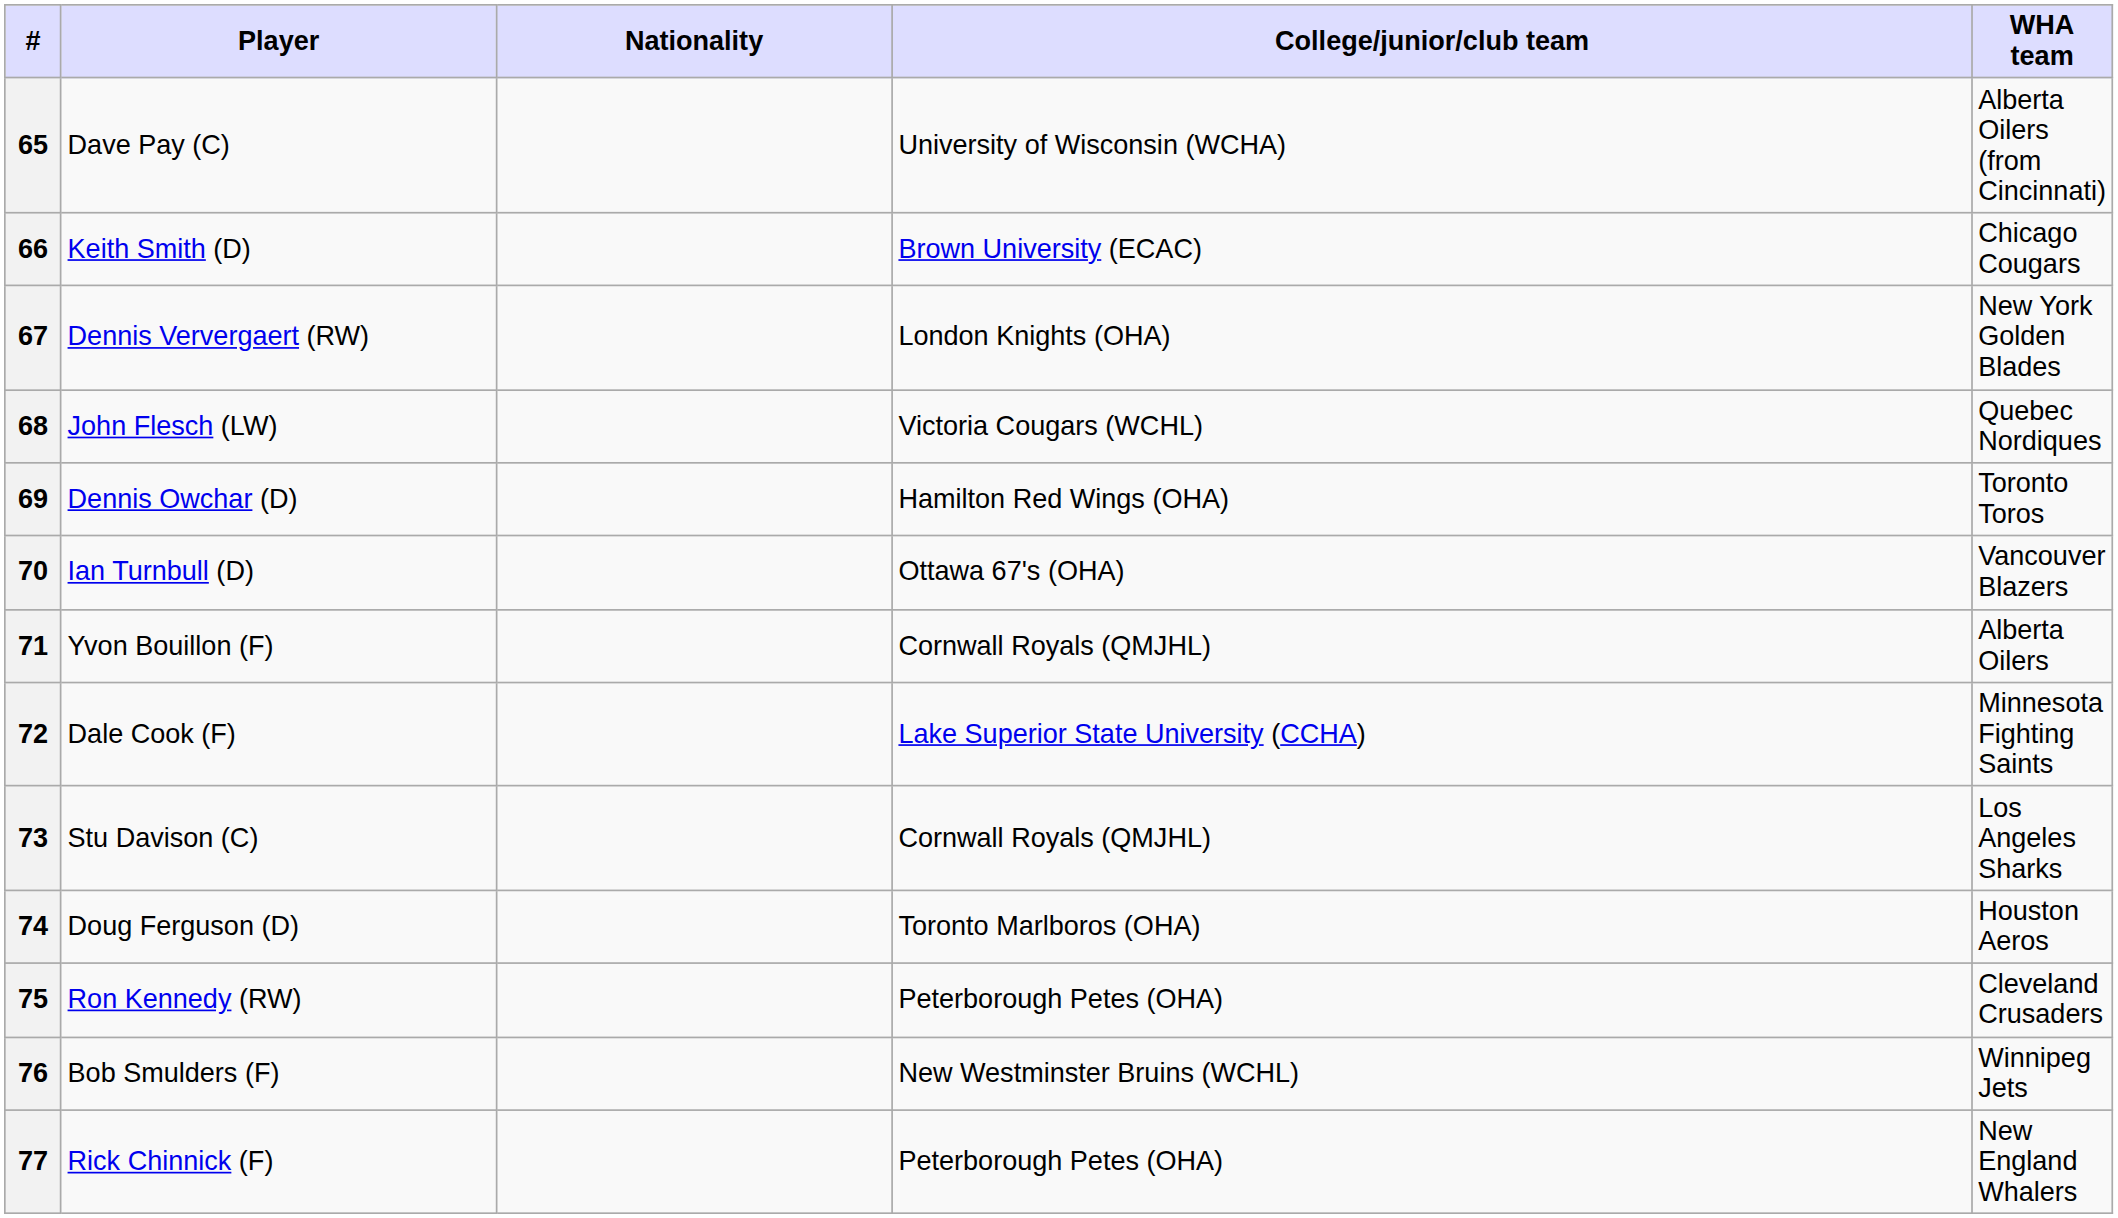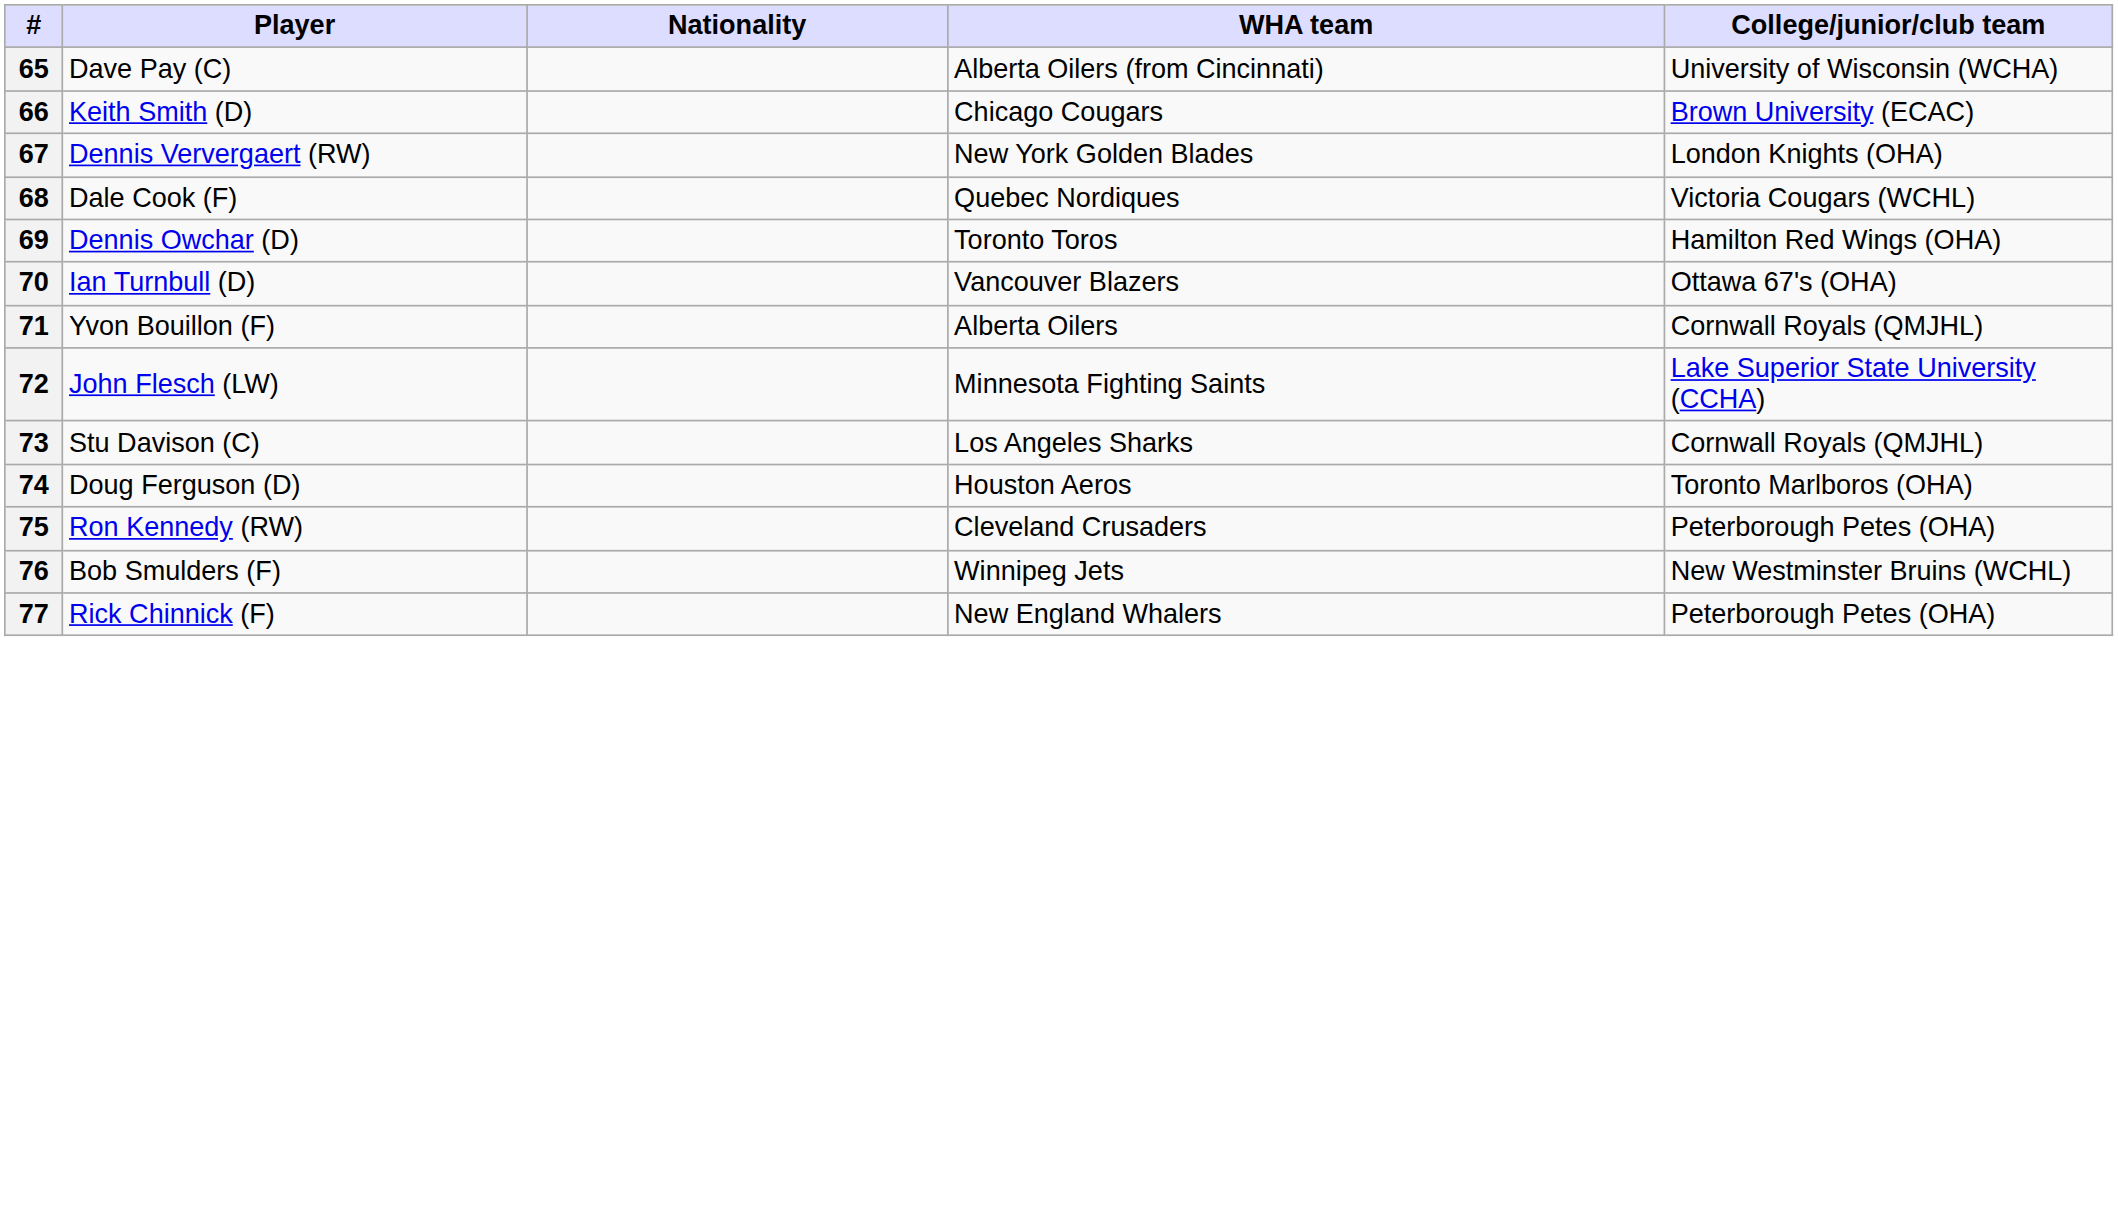 <table class="wikitable">
 <tr>
 <th style="background:#ddf; width:2.75%;">#</th>
 <th style="background:#ddf; width:22.0%;">Player</th>
 <th style="background:#ddf; width:20.0%;">Nationality</th>
+<th style="background:#ddf; width:34.0%;">WHA team</th>
 <th style="background:#ddf; width:100.0%;">College/junior/club team</th>
-<th style="background:#ddf; width:34.0%;">WHA team</th>
 </tr>
 <tr>
 <th>65</th>
 <td>Dave Pay (C)</td>
 <td></td>
+<td>Alberta Oilers (from Cincinnati)</td>
 <td>University of Wisconsin (WCHA)</td>
-<td>Alberta Oilers (from Cincinnati)</td>
 </tr>
 <tr>
 <th>66</th>
 <td><a href='#'>Keith Smith</a> (D)</td>
 <td></td>
+<td>Chicago Cougars</td>
 <td><a href='#'>Brown University</a> (ECAC)</td>
-<td>Chicago Cougars</td>
 </tr>
 <tr>
 <th>67</th>
 <td><a href='#'>Dennis Ververgaert</a> (RW)</td>
 <td></td>
+<td>New York Golden Blades</td>
 <td>London Knights (OHA)</td>
-<td>New York Golden Blades</td>
 </tr>
 <tr>
 <th>68</th>
-<td><a href='#'>John Flesch</a> (LW)</td>
+<td>Dale Cook (F)</td>
 <td></td>
+<td>Quebec Nordiques</td>
 <td>Victoria Cougars (WCHL)</td>
-<td>Quebec Nordiques</td>
 </tr>
 <tr>
 <th>69</th>
 <td><a href='#'>Dennis Owchar</a> (D)</td>
 <td></td>
+<td>Toronto Toros</td>
 <td>Hamilton Red Wings (OHA)</td>
-<td>Toronto Toros</td>
 </tr>
 <tr>
 <th>70</th>
 <td><a href='#'>Ian Turnbull</a> (D)</td>
 <td></td>
+<td>Vancouver Blazers</td>
 <td>Ottawa 67's (OHA)</td>
-<td>Vancouver Blazers</td>
 </tr>
 <tr>
 <th>71</th>
 <td>Yvon Bouillon (F)</td>
 <td></td>
+<td>Alberta Oilers</td>
 <td>Cornwall Royals (QMJHL)</td>
-<td>Alberta Oilers</td>
 </tr>
 <tr>
 <th>72</th>
-<td>Dale Cook (F)</td>
+<td><a href='#'>John Flesch</a> (LW)</td>
 <td></td>
+<td>Minnesota Fighting Saints</td>
 <td><a href='#'>Lake Superior State University</a> (<a href='#'>CCHA</a>)</td>
-<td>Minnesota Fighting Saints</td>
 </tr>
 <tr>
 <th>73</th>
 <td>Stu Davison (C)</td>
 <td></td>
+<td>Los Angeles Sharks</td>
 <td>Cornwall Royals (QMJHL)</td>
-<td>Los Angeles Sharks</td>
 </tr>
 <tr>
 <th>74</th>
 <td>Doug Ferguson (D)</td>
 <td></td>
+<td>Houston Aeros</td>
 <td>Toronto Marlboros (OHA)</td>
-<td>Houston Aeros</td>
 </tr>
 <tr>
 <th>75</th>
 <td><a href='#'>Ron Kennedy</a> (RW)</td>
 <td></td>
+<td>Cleveland Crusaders</td>
 <td>Peterborough Petes (OHA)</td>
-<td>Cleveland Crusaders</td>
 </tr>
 <tr>
 <th>76</th>
 <td>Bob Smulders (F)</td>
 <td></td>
+<td>Winnipeg Jets</td>
 <td>New Westminster Bruins (WCHL)</td>
-<td>Winnipeg Jets</td>
 </tr>
 <tr>
 <th>77</th>
 <td><a href='#'>Rick Chinnick</a> (F)</td>
 <td></td>
+<td>New England Whalers</td>
 <td>Peterborough Petes (OHA)</td>
-<td>New England Whalers</td>
 </tr>
 </table>
